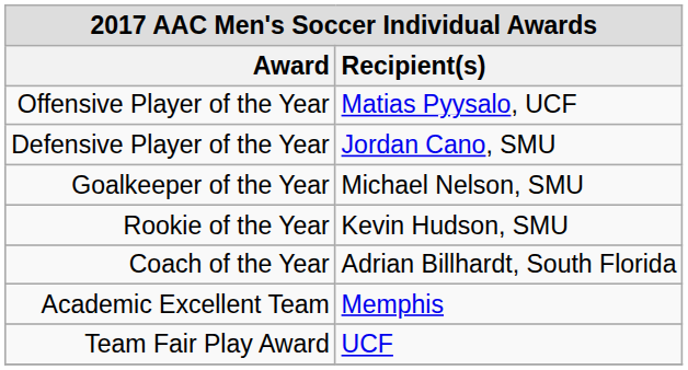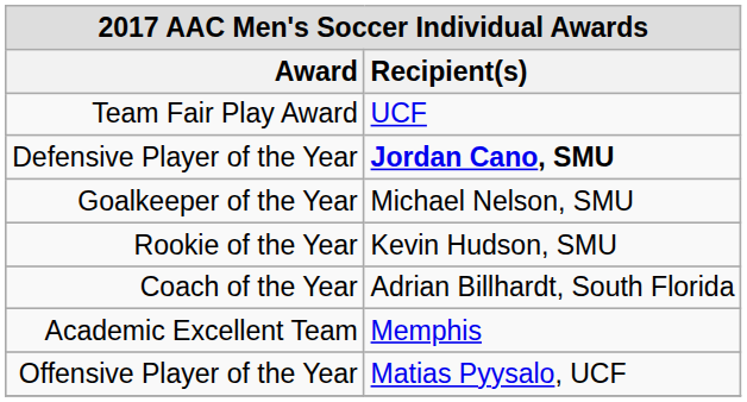 <table class="wikitable" style="white-space:nowrap; font-size:90%;">
 <tr>
 <td colspan="2" style="text-align:center; background:#ddd;"><strong>2017 AAC Men's Soccer Individual Awards</strong></td>
 </tr>
 <tr>
 <th style="text-align:right;">Award</th>
 <th style="text-align:left;">Recipient(s)</th>
 </tr>
 <tr>
-<td style="text-align:right;">Offensive Player of the Year</td>
-<td style="text-align:left;"><a href='#'>Matias Pyysalo</a>, UCF</td>
+<td style="text-align:right;">Team Fair Play Award</td>
+<td style="text-align:left;"><a href='#'>UCF</a></td>
 </tr>
 <tr>
 <td style="text-align:right;">Defensive Player of the Year</td>
-<td style="text-align:left;"><a href='#'>Jordan Cano</a>, SMU</td>
+<td style="text-align:left;"><strong><a href='#'>Jordan Cano</a>, SMU</strong></td>
 </tr>
 <tr>
 <td style="text-align:right;">Goalkeeper of the Year</td>
 <td style="text-align:left;">Michael Nelson, SMU</td>
 </tr>
 <tr>
 <td style="text-align:right;">Rookie of the Year</td>
 <td style="text-align:left;">Kevin Hudson, SMU</td>
 </tr>
 <tr>
 <td style="text-align:right;">Coach of the Year</td>
 <td style="text-align:left;">Adrian Billhardt, South Florida</td>
 </tr>
 <tr>
 <td style="text-align:right;">Academic Excellent Team</td>
 <td style="text-align:left;"><a href='#'>Memphis</a></td>
 </tr>
 <tr>
-<td style="text-align:right;">Team Fair Play Award</td>
-<td style="text-align:left;"><a href='#'>UCF</a></td>
+<td style="text-align:right;">Offensive Player of the Year</td>
+<td style="text-align:left;"><a href='#'>Matias Pyysalo</a>, UCF</td>
 </tr>
 <tr>
 </tr>
 </table>
